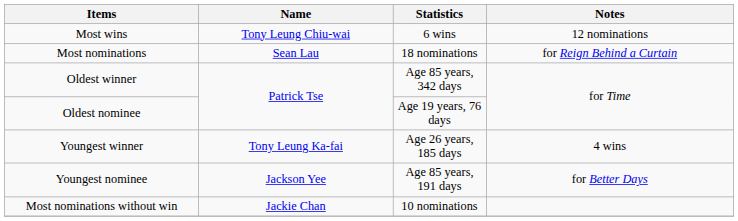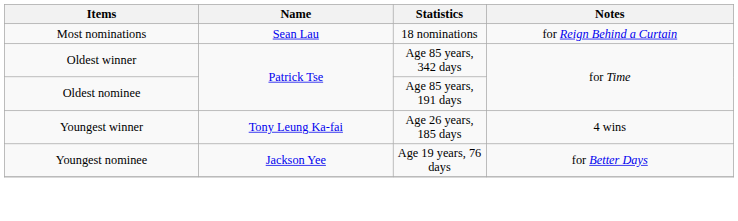 <table class="wikitable" style="text-align: center; width:75%">
 <tr>
 <th width=175><strong>Items</strong></th>
 <th width=175><strong>Name</strong></th>
 <th width=80><strong>Statistics</strong></th>
 <th width=225><strong>Notes</strong></th>
-</tr>
-<tr>
-<td>Most wins</td>
-<td><a href='#'>Tony Leung Chiu-wai</a></td>
-<td>6 wins</td>
-<td>12 nominations</td>
 </tr>
 <tr>
 <td>Most nominations</td>
 <td><a href='#'>Sean Lau</a></td>
 <td>18 nominations</td>
 <td>for <em><a href='#'>Reign Behind a Curtain</a></em></td>
 </tr>
 <tr>
 <td>Oldest winner</td>
 <td rowspan="2"><a href='#'>Patrick Tse</a></td>
 <td>Age 85 years, 342 days</td>
 <td rowspan="2">for <em>Time</em></td>
 </tr>
 <tr>
 <td>Oldest nominee</td>
-<td>Age 19 years, 76 days</td>
+<td>Age 85 years, 191 days</td>
 </tr>
 <tr>
 <td>Youngest winner</td>
 <td><a href='#'>Tony Leung Ka-fai</a></td>
 <td>Age 26 years, 185 days</td>
 <td>4 wins</td>
 </tr>
 <tr>
 <td>Youngest nominee</td>
 <td><a href='#'>Jackson Yee</a></td>
-<td>Age 85 years, 191 days</td>
+<td>Age 19 years, 76 days</td>
 <td>for <em><a href='#'>Better Days</a></em></td>
-</tr>
-<tr>
-<td>Most nominations without win</td>
-<td><a href='#'>Jackie Chan</a></td>
-<td>10 nominations</td>
-<td></td>
 </tr>
 <tr>
 </tr>
 </table>
